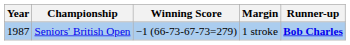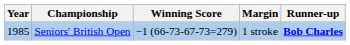 <table class="wikitable">
 <tr>
 <th>Year</th>
 <th>Championship</th>
 <th>Winning Score</th>
 <th>Margin</th>
 <th>Runner-up</th>
 </tr>
 <tr style="background:#ABCDEF;">
-<td>1987</td>
+<td>1985</td>
 <td><a href='#'>Seniors' British Open</a></td>
 <td>−1 (66-73-67-73=279)</td>
 <td>1 stroke</td>
 <td><strong> <a href='#'>Bob Charles</a></strong></td>
 </tr>
 </table>
